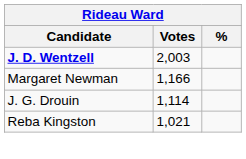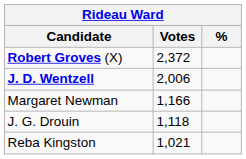 <table class="wikitable">
 <tr>
 <th colspan="3"><a href='#'>Rideau Ward</a></th>
 </tr>
 <tr>
 <th style="width: 170px">Candidate</th>
 <th style="width: 50px">Votes</th>
 <th style="width: 40px">%</th>
 </tr>
 <tr>
+<td><strong><a href='#'>Robert Groves</a></strong> (X)</td>
+<td>2,372</td>
+<td></td>
+</tr>
+<tr>
 <td><strong><a href='#'>J. D. Wentzell</a></strong></td>
-<td>2,003</td>
+<td>2,006</td>
 <td></td>
 </tr>
 <tr>
 <td>Margaret Newman</td>
 <td>1,166</td>
 <td></td>
 </tr>
 <tr>
 <td>J. G. Drouin</td>
-<td>1,114</td>
+<td>1,118</td>
 <td></td>
 </tr>
 <tr>
 <td>Reba Kingston</td>
 <td>1,021</td>
 <td></td>
 </tr>
 </table>
